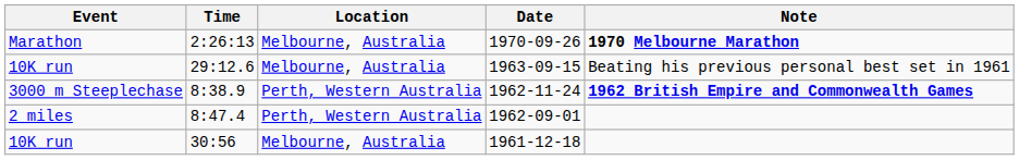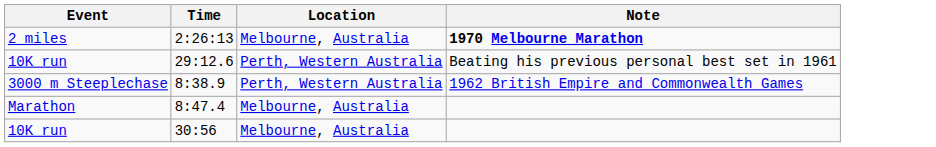 <table class="wikitable" border="1">
 <tr>
 <th>Event</th>
 <th>Time</th>
 <th>Location</th>
-<th>Date</th>
 <th>Note</th>
 </tr>
 <tr>
-<td><a href='#'>Marathon</a></td>
+<td><a href='#'>2 miles</a></td>
 <td>2:26:13</td>
 <td><a href='#'>Melbourne</a>, <a href='#'>Australia</a></td>
-<td>1970-09-26</td>
 <td><strong>1970 <a href='#'>Melbourne Marathon</a></strong></td>
 </tr>
 <tr>
 <td><a href='#'>10K run</a></td>
 <td>29:12.6</td>
-<td><a href='#'>Melbourne</a>, <a href='#'>Australia</a></td>
-<td>1963-09-15</td>
+<td><a href='#'>Perth, Western Australia</a></td>
 <td>Beating his previous personal best set in 1961</td>
 </tr>
 <tr>
 <td><a href='#'>3000 m Steeplechase</a></td>
 <td>8:38.9<br></td>
 <td><a href='#'>Perth, Western Australia</a></td>
-<td>1962-11-24</td>
-<td><strong><a href='#'>1962 British Empire and Commonwealth Games</a></strong></td>
+<td><a href='#'>1962 British Empire and Commonwealth Games</a></td>
 </tr>
 <tr>
-<td><a href='#'>2 miles</a></td>
+<td><a href='#'>Marathon</a></td>
 <td>8:47.4</td>
-<td><a href='#'>Perth, Western Australia</a></td>
-<td>1962-09-01</td>
+<td><a href='#'>Melbourne</a>, <a href='#'>Australia</a></td>
 <td></td>
 </tr>
 <tr>
 <td><a href='#'>10K run</a></td>
 <td>30:56</td>
 <td><a href='#'>Melbourne</a>, <a href='#'>Australia</a></td>
-<td>1961-12-18</td>
 <td></td>
 </tr>
 </table>
